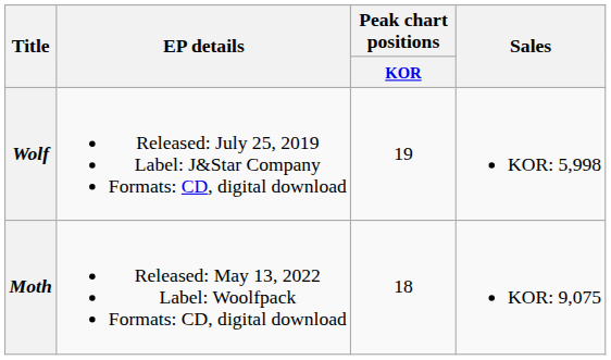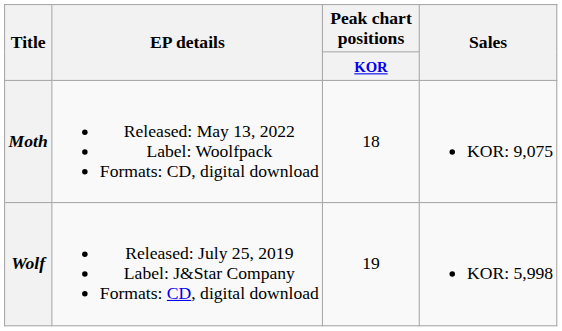 <table class="wikitable plainrowheaders" style="text-align:center;">
 <tr>
 <th scope="col" rowspan="2">Title</th>
 <th scope="col" rowspan="2">EP details</th>
 <th scope="col" colspan="1" style="width:5em;">Peak chart positions</th>
 <th scope="col" rowspan="2">Sales</th>
 </tr>
 <tr>
 <th><small><a href='#'>KOR</a></small><br></th>
 </tr>
 <tr>
+<th scope="row"><em>Moth</em></th>
+<td><br><ul><li>Released: May 13, 2022</li><li>Label: Woolfpack</li><li>Formats: CD, digital download</li></ul></td>
+<td>18</td>
+<td><br><ul><li>KOR: 9,075</li></ul></td>
+</tr>
+<tr>
 <th scope="row"><em>Wolf</em></th>
 <td><br><ul><li>Released: July 25, 2019</li><li>Label: J&Star Company</li><li>Formats:  <a href='#'>CD</a>, digital download</li></ul></td>
 <td>19</td>
 <td><br><ul><li>KOR: 5,998</li></ul></td>
 </tr>
-<tr>
-<th scope="row"><em>Moth</em></th>
-<td><br><ul><li>Released: May 13, 2022</li><li>Label: Woolfpack</li><li>Formats: CD, digital download</li></ul></td>
-<td>18</td>
-<td><br><ul><li>KOR: 9,075</li></ul></td>
-</tr>
 </table>
